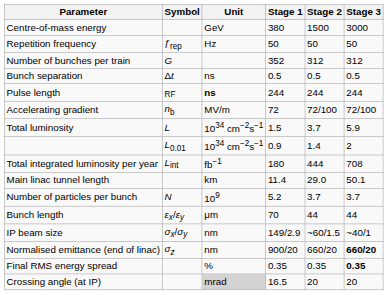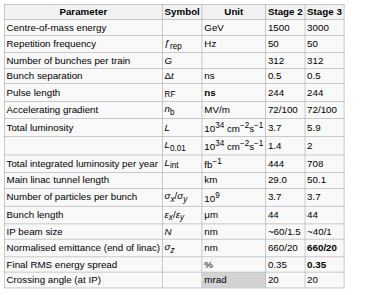 <table class="wikitable">
 <tr>
 <th>Parameter</th>
 <th>Symbol</th>
 <th>Unit</th>
-<th>Stage 1</th>
 <th>Stage 2</th>
 <th>Stage 3</th>
 </tr>
 <tr>
 <td>Centre-of-mass energy</td>
 <td></td>
 <td>GeV</td>
-<td>380</td>
 <td>1500</td>
 <td>3000</td>
 </tr>
 <tr>
 <td>Repetition frequency</td>
 <td>ƒ<sub>rep</sub></td>
 <td>Hz</td>
 <td>50</td>
 <td>50</td>
-<td>50</td>
 </tr>
 <tr>
 <td>Number of bunches per train</td>
 <td><em>G</em></td>
 <td></td>
-<td>352</td>
 <td>312</td>
 <td>312</td>
 </tr>
 <tr>
 <td>Bunch separation</td>
 <td>Δ<em>t</em></td>
 <td>ns</td>
 <td>0.5</td>
 <td>0.5</td>
-<td>0.5</td>
 </tr>
 <tr>
 <td>Pulse length</td>
 <td><sub>RF</sub></td>
 <td><strong>ns</strong></td>
 <td>244</td>
 <td>244</td>
-<td>244</td>
 </tr>
 <tr>
 <td>Accelerating gradient</td>
 <td><em>n</em><sub>b</sub></td>
 <td>MV/m</td>
-<td>72</td>
 <td>72/100</td>
 <td>72/100</td>
 </tr>
 <tr>
 <td>Total luminosity</td>
 <td><em>L</em></td>
 <td>10<sup>34</sup> cm<sup>−2</sup>s<sup>−1</sup></td>
-<td>1.5</td>
 <td>3.7</td>
 <td>5.9</td>
 </tr>
 <tr>
 <td></td>
 <td><em>L</em><sub>0.01</sub></td>
 <td>10<sup>34</sup> cm<sup>−2</sup>s<sup>−1</sup></td>
-<td>0.9</td>
 <td>1.4</td>
 <td>2</td>
 </tr>
 <tr>
 <td>Total integrated luminosity per year</td>
 <td><em>L</em><sub>int</sub></td>
 <td>fb<sup>−1</sup></td>
-<td>180</td>
 <td>444</td>
 <td>708</td>
 </tr>
 <tr>
 <td>Main linac tunnel length</td>
 <td></td>
 <td>km</td>
-<td>11.4</td>
 <td>29.0</td>
 <td>50.1</td>
 </tr>
 <tr>
 <td>Number of particles per bunch</td>
-<td><em>N</em></td>
+<td><em>σ</em><sub><em>x</em></sub>/<em>σ</em><sub><em>y</em></sub></td>
 <td>10<sup>9</sup></td>
-<td>5.2</td>
 <td>3.7</td>
 <td>3.7</td>
 </tr>
 <tr>
 <td>Bunch length</td>
 <td><em>ε</em><sub><em>x</em></sub>/<em>ε</em><sub><em>y</em></sub></td>
 <td>μm</td>
-<td>70</td>
 <td>44</td>
 <td>44</td>
 </tr>
 <tr>
 <td>IP beam size</td>
-<td><em>σ</em><sub><em>x</em></sub>/<em>σ</em><sub><em>y</em></sub></td>
+<td><em>N</em></td>
 <td>nm</td>
-<td>149/2.9</td>
 <td>~60/1.5</td>
 <td>~40/1</td>
 </tr>
 <tr>
 <td>Normalised emittance (end of linac)</td>
 <td><em>σ</em><sub><em>z</em></sub></td>
 <td>nm</td>
-<td>900/20</td>
 <td>660/20</td>
 <td><strong>660/20</strong></td>
 </tr>
 <tr>
 <td>Final RMS energy spread</td>
 <td></td>
 <td>%</td>
 <td>0.35</td>
-<td>0.35</td>
 <td><strong>0.35</strong></td>
 </tr>
 <tr>
 <td>Crossing angle (at IP)</td>
 <td></td>
 <td style="background: lightgrey;">mrad</td>
-<td>16.5</td>
 <td>20</td>
 <td>20</td>
 </tr>
 </table>
